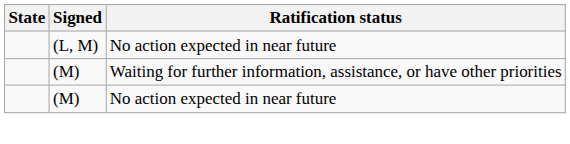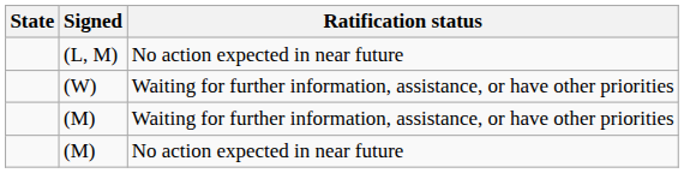 <table class="wikitable sortable">
 <tr>
 <th>State</th>
 <th>Signed</th>
 <th>Ratification status</th>
 </tr>
 <tr>
 <td></td>
 <td> (L, M)</td>
 <td>No action expected in near future</td>
 </tr>
 <tr>
 <td></td>
+<td> (W)</td>
+<td>Waiting for further information, assistance, or have other priorities</td>
+</tr>
+<tr>
+<td></td>
 <td> (M)</td>
 <td>Waiting for further information, assistance, or have other priorities</td>
 </tr>
 <tr>
 <td></td>
 <td> (M)</td>
 <td>No action expected in near future</td>
 </tr>
 </table>
